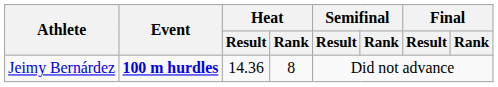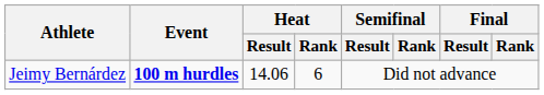 <table class="wikitable" style="font-size:90%">
 <tr>
 <th rowspan="2">Athlete</th>
 <th rowspan="2">Event</th>
 <th colspan="2">Heat</th>
 <th colspan="2">Semifinal</th>
 <th colspan="2">Final</th>
 </tr>
 <tr style="font-size:95%">
 <th>Result</th>
 <th>Rank</th>
 <th>Result</th>
 <th>Rank</th>
 <th>Result</th>
 <th>Rank</th>
 </tr>
 <tr align=center>
 <td align=left><a href='#'>Jeimy Bernárdez</a></td>
 <td align=left><strong><a href='#'>100 m hurdles</a></strong></td>
-<td>14.36</td>
-<td>8</td>
+<td>14.06</td>
+<td>6</td>
 <td colspan=4>Did not advance</td>
 </tr>
 </table>
